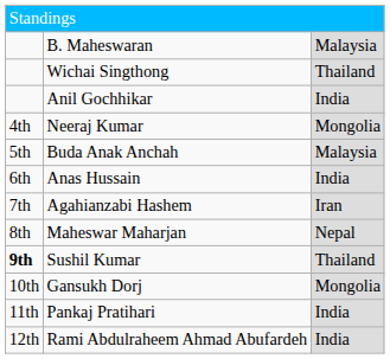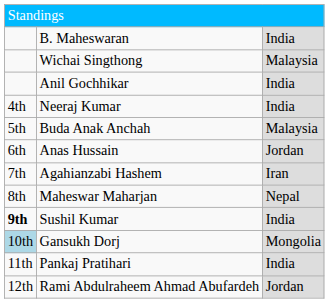 <table class="wikitable">
 <tr>
 <td colspan="3" style="background:#00baff;color:#fff">Standings</td>
 </tr>
 <tr>
 <td></td>
 <td>B. Maheswaran</td>
-<td style="background:#dddddd"> Malaysia</td>
+<td style="background:#dddddd"> India</td>
 </tr>
 <tr>
 <td></td>
 <td>Wichai Singthong</td>
-<td style="background:#dddddd"> Thailand</td>
+<td style="background:#dddddd"> Malaysia</td>
 </tr>
 <tr>
 <td></td>
 <td>Anil Gochhikar</td>
 <td style="background:#dddddd"> India</td>
 </tr>
 <tr>
 <td>4th</td>
 <td>Neeraj Kumar</td>
-<td style="background:#dddddd"> Mongolia</td>
+<td style="background:#dddddd"> India</td>
 </tr>
 <tr>
 <td>5th</td>
 <td>Buda Anak Anchah</td>
 <td style="background:#dddddd"> Malaysia</td>
 </tr>
 <tr>
 <td>6th</td>
 <td>Anas Hussain</td>
-<td style="background:#dddddd"> India</td>
+<td style="background:#dddddd"> Jordan</td>
 </tr>
 <tr>
 <td>7th</td>
 <td>Agahianzabi Hashem</td>
 <td style="background:#dddddd"> Iran</td>
 </tr>
 <tr>
 <td>8th</td>
 <td>Maheswar Maharjan</td>
 <td style="background:#dddddd"> Nepal</td>
 </tr>
 <tr>
 <td><strong>9th</strong></td>
 <td>Sushil Kumar</td>
-<td style="background:#dddddd"> Thailand</td>
+<td style="background:#dddddd"> India</td>
 </tr>
 <tr>
-<td>10th</td>
+<td style="background: lightblue;">10th</td>
 <td>Gansukh Dorj</td>
 <td style="background:#dddddd"> Mongolia</td>
 </tr>
 <tr>
 <td>11th</td>
 <td>Pankaj Pratihari</td>
 <td style="background:#dddddd"> India</td>
 </tr>
 <tr>
 <td>12th</td>
 <td>Rami Abdulraheem Ahmad Abufardeh</td>
-<td style="background:#dddddd"> India</td>
+<td style="background:#dddddd"> Jordan</td>
 </tr>
 </table>
